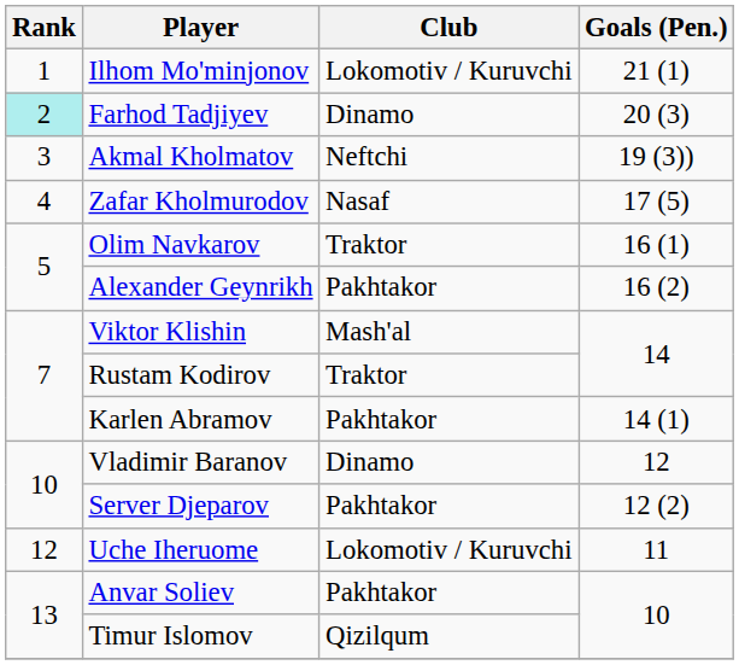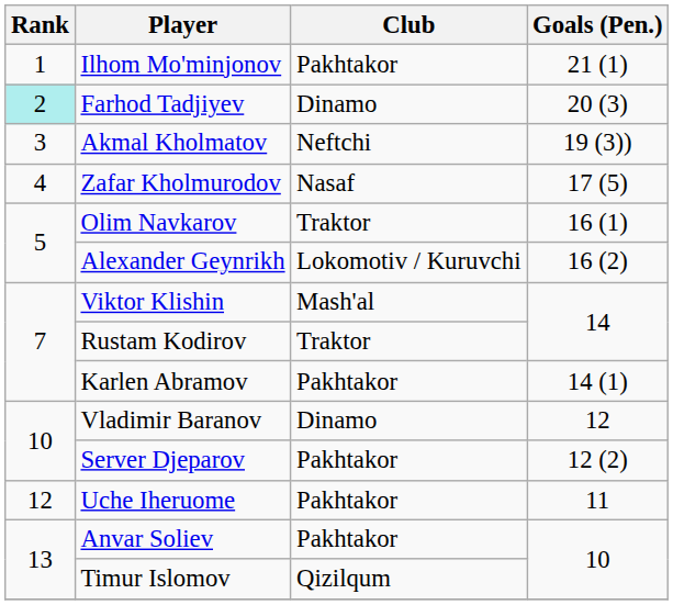 <table class="wikitable">
 <tr>
 <th>Rank</th>
 <th>Player</th>
 <th>Club</th>
 <th>Goals (Pen.)</th>
 </tr>
 <tr>
 <td align=center>1</td>
 <td> <a href='#'>Ilhom Mo'minjonov</a></td>
-<td>Lokomotiv / Kuruvchi</td>
+<td>Pakhtakor</td>
 <td align=center>21 (1)</td>
 </tr>
 <tr>
 <td align=center style="background: paleturquoise;">2</td>
 <td> <a href='#'>Farhod Tadjiyev</a></td>
 <td>Dinamo</td>
 <td align=center>20 (3)</td>
 </tr>
 <tr>
 <td align=center>3</td>
 <td> <a href='#'>Akmal Kholmatov</a></td>
 <td>Neftchi</td>
 <td align=center>19 (3))</td>
 </tr>
 <tr>
 <td align=center>4</td>
 <td> <a href='#'>Zafar Kholmurodov</a></td>
 <td>Nasaf</td>
 <td align=center>17 (5)</td>
 </tr>
 <tr>
 <td rowspan=2 align=center>5</td>
 <td> <a href='#'>Olim Navkarov</a></td>
 <td>Traktor</td>
 <td align=center>16 (1)</td>
 </tr>
 <tr>
 <td> <a href='#'>Alexander Geynrikh</a></td>
-<td>Pakhtakor</td>
+<td>Lokomotiv / Kuruvchi</td>
 <td align=center>16 (2)</td>
 </tr>
 <tr>
 <td rowspan=3 align=center>7</td>
 <td> <a href='#'>Viktor Klishin</a></td>
 <td>Mash'al</td>
 <td rowspan=2 align=center>14</td>
 </tr>
 <tr>
 <td> Rustam Kodirov</td>
 <td>Traktor</td>
 </tr>
 <tr>
 <td> Karlen Abramov</td>
 <td>Pakhtakor</td>
 <td align=center>14 (1)</td>
 </tr>
 <tr>
 <td rowspan=2 align=center>10</td>
 <td> Vladimir Baranov</td>
 <td>Dinamo</td>
 <td align=center>12</td>
 </tr>
 <tr>
 <td> <a href='#'>Server Djeparov</a></td>
 <td>Pakhtakor</td>
 <td align=center>12 (2)</td>
 </tr>
 <tr>
 <td align=center>12</td>
 <td> <a href='#'>Uche Iheruome</a></td>
-<td>Lokomotiv / Kuruvchi</td>
+<td>Pakhtakor</td>
 <td align=center>11</td>
 </tr>
 <tr>
 <td rowspan=2 align=center>13</td>
 <td> <a href='#'>Anvar Soliev</a></td>
 <td>Pakhtakor</td>
 <td rowspan=2 align=center>10</td>
 </tr>
 <tr>
 <td> Timur Islomov</td>
 <td>Qizilqum</td>
 </tr>
 <tr>
 </tr>
 </table>
